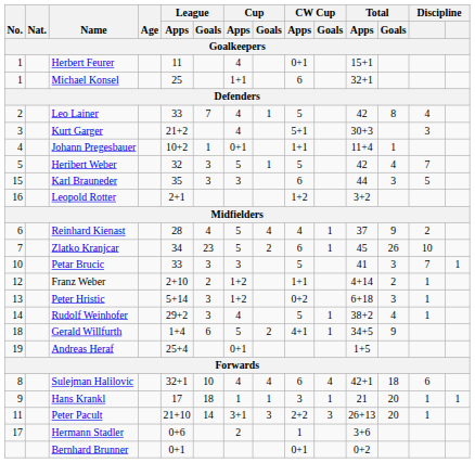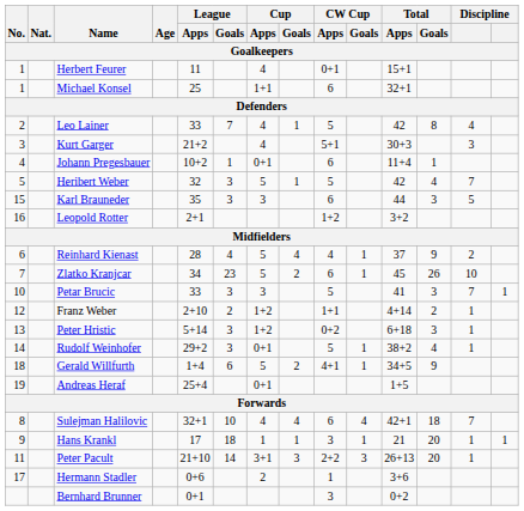 <table class="wikitable" style="text-align:center">
 <tr>
 <th rowspan="2" valign="bottom">No.</th>
 <th rowspan="2" valign="bottom">Nat.</th>
 <th rowspan="2" valign="bottom">Name</th>
 <th rowspan="2" valign="bottom">Age</th>
 <th colspan="2" width="85">League</th>
 <th colspan="2" width="85">Cup</th>
 <th colspan="2" width="85">CW Cup</th>
 <th colspan="2" width="85">Total</th>
 <th colspan="2" width="85">Discipline</th>
 </tr>
 <tr>
 <th>Apps</th>
 <th>Goals</th>
 <th>Apps</th>
 <th>Goals</th>
 <th>Apps</th>
 <th>Goals</th>
 <th>Apps</th>
 <th>Goals</th>
 <th></th>
 <th></th>
 </tr>
 <tr>
 <th colspan=15>Goalkeepers</th>
 </tr>
 <tr>
 <td align="right">1</td>
 <td></td>
 <td align="left"><a href='#'>Herbert Feurer</a></td>
 <td></td>
 <td>11</td>
 <td></td>
 <td>4</td>
 <td></td>
 <td>0+1</td>
 <td></td>
 <td>15+1</td>
 <td></td>
 <td></td>
 <td></td>
 </tr>
 <tr>
 <td align="right">1</td>
 <td></td>
 <td align="left"><a href='#'>Michael Konsel</a></td>
 <td></td>
 <td>25</td>
 <td></td>
 <td>1+1</td>
 <td></td>
 <td>6</td>
 <td></td>
 <td>32+1</td>
 <td></td>
 <td></td>
 <td></td>
 </tr>
 <tr>
 <th colspan=15>Defenders</th>
 </tr>
 <tr>
 <td align="right">2</td>
 <td></td>
 <td align="left"><a href='#'>Leo Lainer</a></td>
 <td></td>
 <td>33</td>
 <td>7</td>
 <td>4</td>
 <td>1</td>
 <td>5</td>
 <td></td>
 <td>42</td>
 <td>8</td>
 <td>4</td>
 <td></td>
 </tr>
 <tr>
 <td align="right">3</td>
 <td></td>
 <td align="left"><a href='#'>Kurt Garger</a></td>
 <td></td>
 <td>21+2</td>
 <td></td>
 <td>4</td>
 <td></td>
 <td>5+1</td>
 <td></td>
 <td>30+3</td>
 <td></td>
 <td>3</td>
 <td></td>
 </tr>
 <tr>
 <td align="right">4</td>
 <td></td>
 <td align="left"><a href='#'>Johann Pregesbauer</a></td>
 <td></td>
 <td>10+2</td>
 <td>1</td>
 <td>0+1</td>
 <td></td>
-<td>1+1</td>
+<td>6</td>
 <td></td>
 <td>11+4</td>
 <td>1</td>
 <td></td>
 <td></td>
 </tr>
 <tr>
 <td align="right">5</td>
 <td></td>
 <td align="left"><a href='#'>Heribert Weber</a></td>
 <td></td>
 <td>32</td>
 <td>3</td>
 <td>5</td>
 <td>1</td>
 <td>5</td>
 <td></td>
 <td>42</td>
 <td>4</td>
 <td>7</td>
 <td></td>
 </tr>
 <tr>
 <td align="right">15</td>
 <td></td>
 <td align="left"><a href='#'>Karl Brauneder</a></td>
 <td></td>
 <td>35</td>
 <td>3</td>
 <td>3</td>
 <td></td>
 <td>6</td>
 <td></td>
 <td>44</td>
 <td>3</td>
 <td>5</td>
 <td></td>
 </tr>
 <tr>
 <td align="right">16</td>
 <td></td>
 <td align="left"><a href='#'>Leopold Rotter</a></td>
 <td></td>
 <td>2+1</td>
 <td></td>
 <td></td>
 <td></td>
 <td>1+2</td>
 <td></td>
 <td>3+2</td>
 <td></td>
 <td></td>
 <td></td>
 </tr>
 <tr>
 <th colspan=15>Midfielders</th>
 </tr>
 <tr>
 <td align="right">6</td>
 <td></td>
 <td align="left"><a href='#'>Reinhard Kienast</a></td>
 <td></td>
 <td>28</td>
 <td>4</td>
 <td>5</td>
 <td>4</td>
 <td>4</td>
 <td>1</td>
 <td>37</td>
 <td>9</td>
 <td>2</td>
 <td></td>
 </tr>
 <tr>
 <td align="right">7</td>
 <td></td>
 <td align="left"><a href='#'>Zlatko Kranjcar</a></td>
 <td></td>
 <td>34</td>
 <td>23</td>
 <td>5</td>
 <td>2</td>
 <td>6</td>
 <td>1</td>
 <td>45</td>
 <td>26</td>
 <td>10</td>
 <td></td>
 </tr>
 <tr>
 <td align="right">10</td>
 <td></td>
 <td align="left"><a href='#'>Petar Brucic</a></td>
 <td></td>
 <td>33</td>
 <td>3</td>
 <td>3</td>
 <td></td>
 <td>5</td>
 <td></td>
 <td>41</td>
 <td>3</td>
 <td>7</td>
 <td>1</td>
 </tr>
 <tr>
 <td align="right">12</td>
 <td></td>
 <td align="left">Franz Weber</td>
 <td></td>
 <td>2+10</td>
 <td>2</td>
 <td>1+2</td>
 <td></td>
 <td>1+1</td>
 <td></td>
 <td>4+14</td>
 <td>2</td>
 <td>1</td>
 <td></td>
 </tr>
 <tr>
 <td align="right">13</td>
 <td></td>
 <td align="left"><a href='#'>Peter Hristic</a></td>
 <td></td>
 <td>5+14</td>
 <td>3</td>
 <td>1+2</td>
 <td></td>
 <td>0+2</td>
 <td></td>
 <td>6+18</td>
 <td>3</td>
 <td>1</td>
 <td></td>
 </tr>
 <tr>
 <td align="right">14</td>
 <td></td>
 <td align="left"><a href='#'>Rudolf Weinhofer</a></td>
 <td></td>
 <td>29+2</td>
 <td>3</td>
-<td>4</td>
+<td>0+1</td>
 <td></td>
 <td>5</td>
 <td>1</td>
 <td>38+2</td>
 <td>4</td>
 <td>1</td>
 <td></td>
 </tr>
 <tr>
 <td align="right">18</td>
 <td></td>
 <td align="left"><a href='#'>Gerald Willfurth</a></td>
 <td></td>
 <td>1+4</td>
 <td>6</td>
 <td>5</td>
 <td>2</td>
 <td>4+1</td>
 <td>1</td>
 <td>34+5</td>
 <td>9</td>
 <td></td>
 <td></td>
 </tr>
 <tr>
 <td align="right">19</td>
 <td></td>
 <td align="left"><a href='#'>Andreas Heraf</a></td>
 <td></td>
 <td>25+4</td>
 <td></td>
 <td>0+1</td>
 <td></td>
 <td></td>
 <td></td>
 <td>1+5</td>
 <td></td>
 <td></td>
 <td></td>
 </tr>
 <tr>
 <th colspan=15>Forwards</th>
 </tr>
 <tr>
 <td align="right">8</td>
 <td></td>
 <td align="left"><a href='#'>Sulejman Halilovic</a></td>
 <td></td>
 <td>32+1</td>
 <td>10</td>
 <td>4</td>
 <td>4</td>
 <td>6</td>
 <td>4</td>
 <td>42+1</td>
 <td>18</td>
-<td>6</td>
+<td>7</td>
 <td></td>
 </tr>
 <tr>
 <td align="right">9</td>
 <td></td>
 <td align="left"><a href='#'>Hans Krankl</a></td>
 <td></td>
 <td>17</td>
 <td>18</td>
 <td>1</td>
 <td>1</td>
 <td>3</td>
 <td>1</td>
 <td>21</td>
 <td>20</td>
 <td>1</td>
 <td>1</td>
 </tr>
 <tr>
 <td align="right">11</td>
 <td></td>
 <td align="left"><a href='#'>Peter Pacult</a></td>
 <td></td>
 <td>21+10</td>
 <td>14</td>
 <td>3+1</td>
 <td>3</td>
 <td>2+2</td>
 <td>3</td>
 <td>26+13</td>
 <td>20</td>
 <td>1</td>
 <td></td>
 </tr>
 <tr>
 <td align="right">17</td>
 <td></td>
 <td align="left"><a href='#'>Hermann Stadler</a></td>
 <td></td>
 <td>0+6</td>
 <td></td>
 <td>2</td>
 <td></td>
 <td>1</td>
 <td></td>
 <td>3+6</td>
 <td></td>
 <td></td>
 <td></td>
 </tr>
 <tr>
 <td align="right"></td>
 <td></td>
 <td align="left"><a href='#'>Bernhard Brunner</a></td>
 <td></td>
 <td>0+1</td>
 <td></td>
 <td></td>
 <td></td>
-<td>0+1</td>
+<td>3</td>
 <td></td>
 <td>0+2</td>
 <td></td>
 <td></td>
 <td></td>
 </tr>
 </table>
